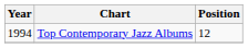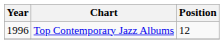 <table class="wikitable">
 <tr>
 <th>Year</th>
 <th>Chart</th>
 <th>Position</th>
 </tr>
 <tr>
-<td>1994</td>
+<td>1996</td>
 <td><a href='#'>Top Contemporary Jazz Albums</a></td>
 <td>12</td>
 </tr>
 <tr>
 </tr>
 </table>
